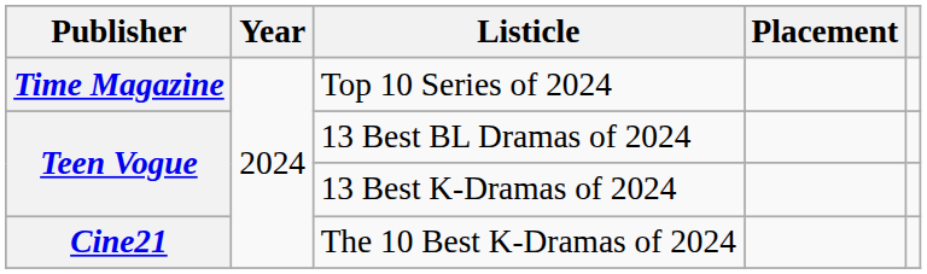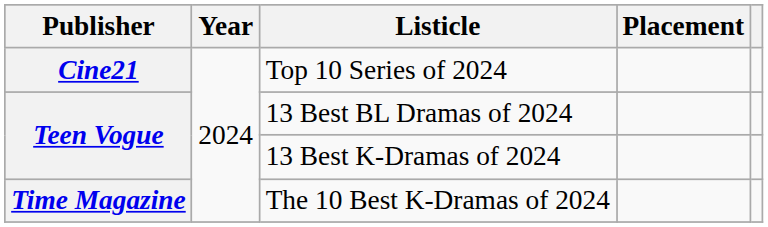 <table class="wikitable plainrowheaders sortable" style="text-align:center">
 <tr>
 <th scope="col">Publisher</th>
 <th scope="col">Year</th>
 <th scope="col">Listicle</th>
 <th scope="col">Placement</th>
 <th scope="col" class="unsortable"></th>
 </tr>
 <tr>
-<th scope="row"><em><a href='#'>Time Magazine</a></em></th>
+<th scope="row"><em><a href='#'>Cine21</a></em></th>
 <td rowspan="4">2024</td>
 <td style="text-align:left">Top 10 Series of 2024</td>
 <td></td>
 <td></td>
 </tr>
 <tr>
 <th scope="row" rowspan="2"><em><a href='#'>Teen Vogue</a></em></th>
 <td style="text-align:left">13 Best BL Dramas of 2024</td>
 <td></td>
 <td></td>
 </tr>
 <tr>
 <td style="text-align:left">13 Best K-Dramas of 2024</td>
 <td></td>
 <td></td>
 </tr>
 <tr>
-<th scope="row"><em><a href='#'>Cine21</a></em></th>
+<th scope="row"><em><a href='#'>Time Magazine</a></em></th>
 <td style="text-align:left">The 10 Best K-Dramas of 2024</td>
 <td></td>
 <td></td>
 </tr>
 </table>
